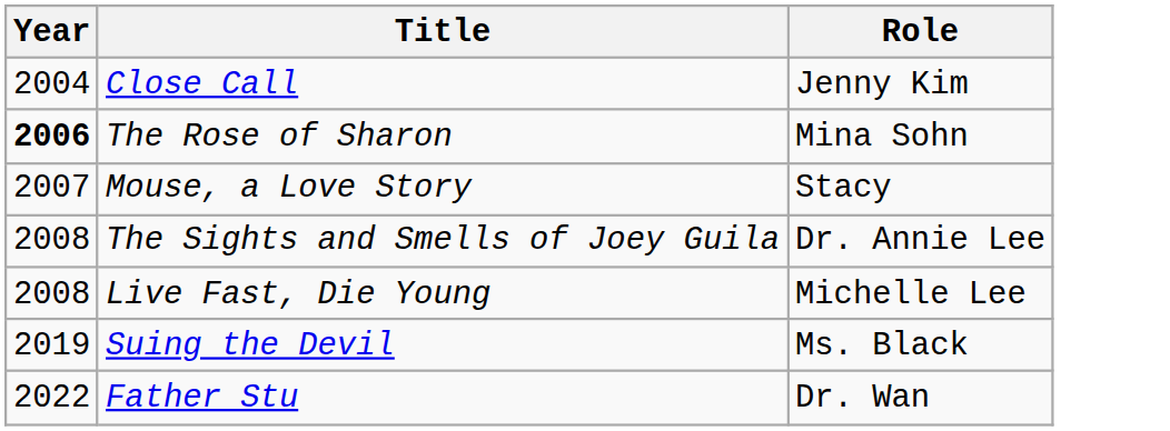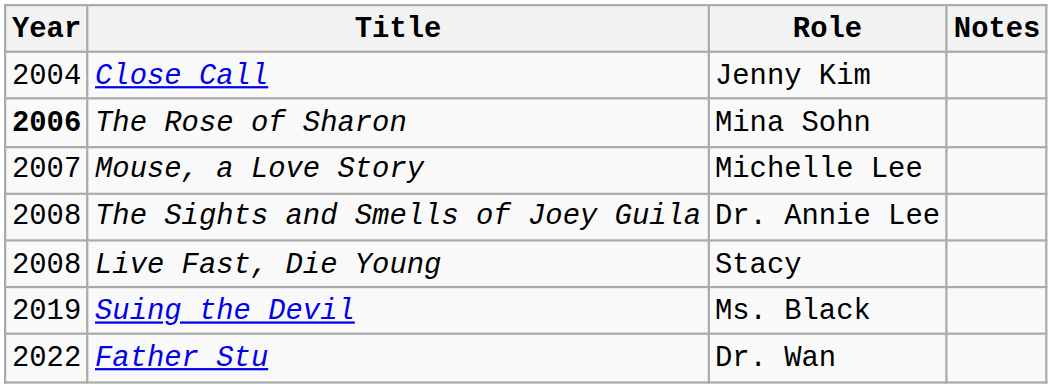 <table class="wikitable sortable">
 <tr>
 <th>Year</th>
 <th>Title</th>
 <th>Role</th>
+<th>Notes</th>
 </tr>
 <tr>
 <td>2004</td>
 <td><em><a href='#'>Close Call</a></em></td>
 <td>Jenny Kim</td>
+<td></td>
 </tr>
 <tr>
 <td><strong>2006</strong></td>
 <td><em>The Rose of Sharon</em></td>
 <td>Mina Sohn</td>
+<td></td>
 </tr>
 <tr>
 <td>2007</td>
 <td><em>Mouse, a Love Story</em></td>
-<td>Stacy</td>
+<td>Michelle Lee</td>
+<td></td>
 </tr>
 <tr>
 <td>2008</td>
 <td><em>The Sights and Smells of Joey Guila</em></td>
 <td>Dr. Annie Lee</td>
+<td></td>
 </tr>
 <tr>
 <td>2008</td>
 <td><em>Live Fast, Die Young</em></td>
-<td>Michelle Lee</td>
+<td>Stacy</td>
+<td></td>
 </tr>
 <tr>
 <td>2019</td>
 <td><em><a href='#'>Suing the Devil</a></em></td>
 <td>Ms. Black</td>
+<td></td>
 </tr>
 <tr>
 <td>2022</td>
 <td><em><a href='#'>Father Stu</a></em></td>
 <td>Dr. Wan</td>
+<td></td>
 </tr>
 </table>
